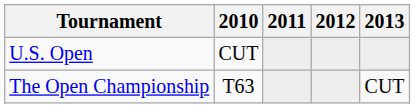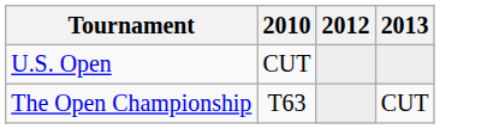 <table class="wikitable" style="font-size:95%;text-align:center;">
 <tr>
 <th>Tournament</th>
 <th>2010</th>
-<th>2011</th>
 <th>2012</th>
 <th>2013</th>
 </tr>
 <tr>
 <td align=left><a href='#'>U.S. Open</a></td>
 <td>CUT</td>
 <td style="background:#eeeeee;"></td>
 <td style="background:#eeeeee;"></td>
-<td style="background:#eeeeee;"></td>
 </tr>
 <tr>
 <td align=left><a href='#'>The Open Championship</a></td>
 <td>T63</td>
 <td style="background:#eeeeee;"></td>
-<td style="background:#eeeeee;"></td>
 <td>CUT</td>
 </tr>
 </table>
